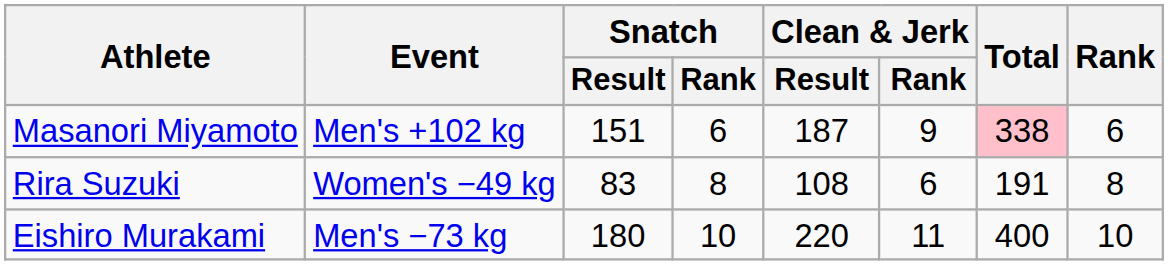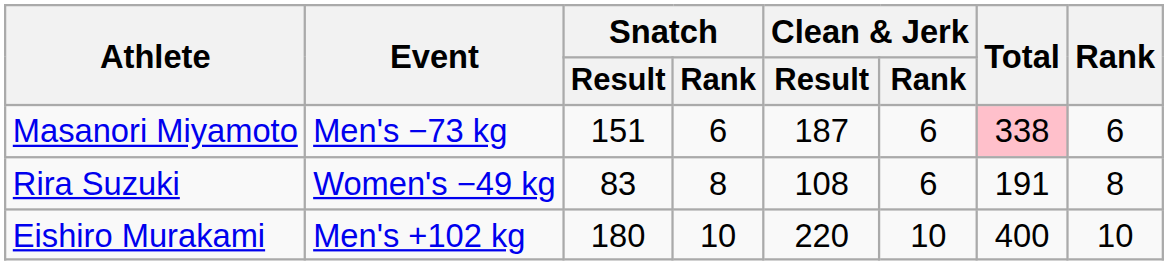 <table class="wikitable" style="font-size:90%">
 <tr>
 <th rowspan="2">Athlete</th>
 <th rowspan="2">Event</th>
 <th colspan="2">Snatch</th>
 <th colspan="2">Clean & Jerk</th>
 <th rowspan="2">Total</th>
 <th rowspan="2">Rank</th>
 </tr>
 <tr style="font-size:95%">
 <th>Result</th>
 <th>Rank</th>
 <th>Result</th>
 <th>Rank</th>
 </tr>
 <tr align=center>
 <td align=left><a href='#'>Masanori Miyamoto</a></td>
-<td align=left><a href='#'>Men's +102 kg</a></td>
+<td align=left><a href='#'>Men's −73 kg</a></td>
 <td>151</td>
 <td>6</td>
 <td>187</td>
-<td>9</td>
+<td>6</td>
 <td style="background: pink;">338</td>
 <td>6</td>
 </tr>
 <tr align=center>
 <td align=left><a href='#'>Rira Suzuki</a></td>
 <td align=left><a href='#'>Women's −49 kg</a></td>
 <td>83</td>
 <td>8</td>
 <td>108</td>
 <td>6</td>
 <td>191</td>
 <td>8</td>
 </tr>
 <tr align=center>
 <td align=left><a href='#'>Eishiro Murakami</a></td>
-<td align=left><a href='#'>Men's −73 kg</a></td>
+<td align=left><a href='#'>Men's +102 kg</a></td>
 <td>180</td>
 <td>10</td>
 <td>220</td>
-<td>11</td>
+<td>10</td>
 <td>400</td>
 <td>10</td>
 </tr>
 </table>
